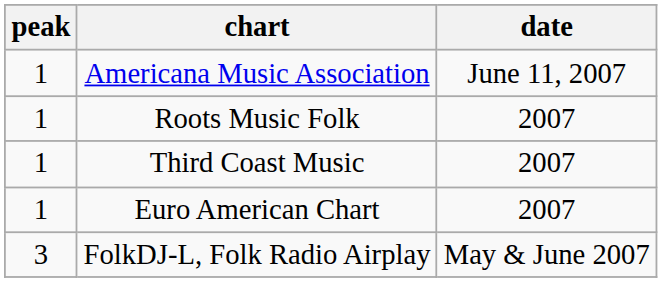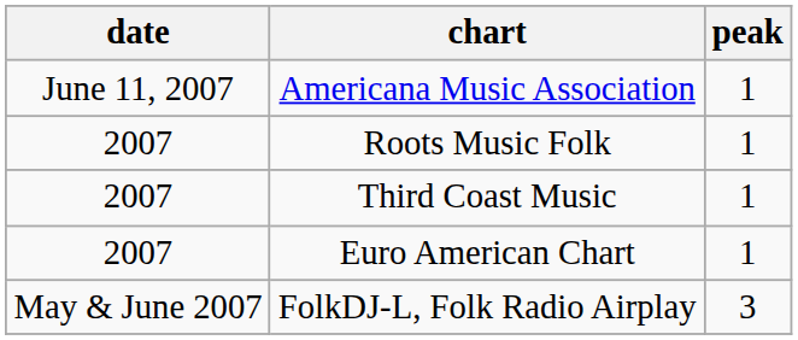 <table class="wikitable" style="text-align:center">
 <tr>
+<th>date</th>
+<th>chart</th>
 <th>peak</th>
-<th>chart</th>
-<th>date</th>
 </tr>
 <tr>
+<td>June 11, 2007</td>
+<td><a href='#'>Americana Music Association</a></td>
 <td>1</td>
-<td><a href='#'>Americana Music Association</a></td>
-<td>June 11, 2007</td>
 </tr>
 <tr>
+<td>2007</td>
+<td>Roots Music Folk</td>
 <td>1</td>
-<td>Roots Music Folk</td>
-<td>2007</td>
 </tr>
 <tr>
+<td>2007</td>
+<td>Third Coast Music</td>
 <td>1</td>
-<td>Third Coast Music</td>
-<td>2007</td>
 </tr>
 <tr>
+<td>2007</td>
+<td>Euro American Chart</td>
 <td>1</td>
-<td>Euro American Chart</td>
-<td>2007</td>
 </tr>
 <tr>
+<td>May & June 2007</td>
+<td>FolkDJ-L, Folk Radio Airplay</td>
 <td>3</td>
-<td>FolkDJ-L, Folk Radio Airplay</td>
-<td>May & June 2007</td>
 </tr>
 </table>
